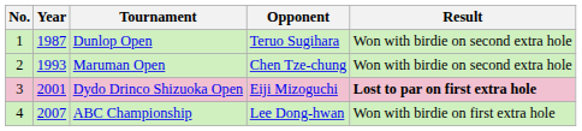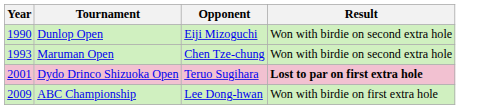 <table class="wikitable" style="font-size:95%;">
 <tr>
-<th>No.</th>
 <th>Year</th>
 <th>Tournament</th>
 <th>Opponent</th>
 <th>Result</th>
 </tr>
 <tr style="background:#D0F0C0;">
-<td align=center>1</td>
-<td><a href='#'>1987</a></td>
+<td><a href='#'>1990</a></td>
 <td><a href='#'>Dunlop Open</a></td>
-<td> <a href='#'>Teruo Sugihara</a></td>
+<td> <a href='#'>Eiji Mizoguchi</a></td>
 <td>Won with birdie on second extra hole</td>
 </tr>
 <tr style="background:#D0F0C0;">
-<td align=center>2</td>
 <td><a href='#'>1993</a></td>
 <td><a href='#'>Maruman Open</a></td>
 <td> <a href='#'>Chen Tze-chung</a></td>
 <td>Won with birdie on second extra hole</td>
 </tr>
 <tr style="background:#F2C1D1;">
-<td align=center>3</td>
 <td><a href='#'>2001</a></td>
 <td><a href='#'>Dydo Drinco Shizuoka Open</a></td>
-<td> <a href='#'>Eiji Mizoguchi</a></td>
+<td> <a href='#'>Teruo Sugihara</a></td>
 <td><strong>Lost to par on first extra hole</strong></td>
 </tr>
 <tr style="background:#D0F0C0;">
-<td align=center>4</td>
-<td><a href='#'>2007</a></td>
+<td><a href='#'>2009</a></td>
 <td><a href='#'>ABC Championship</a></td>
 <td> <a href='#'>Lee Dong-hwan</a></td>
 <td>Won with birdie on first extra hole</td>
 </tr>
 </table>
